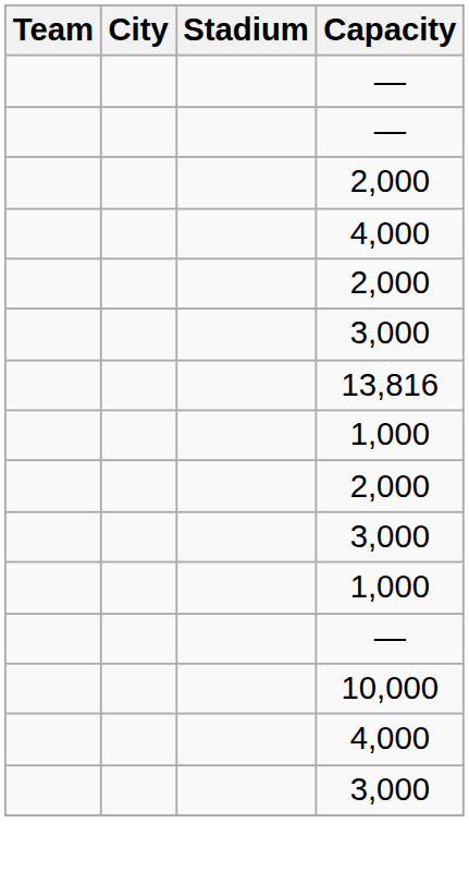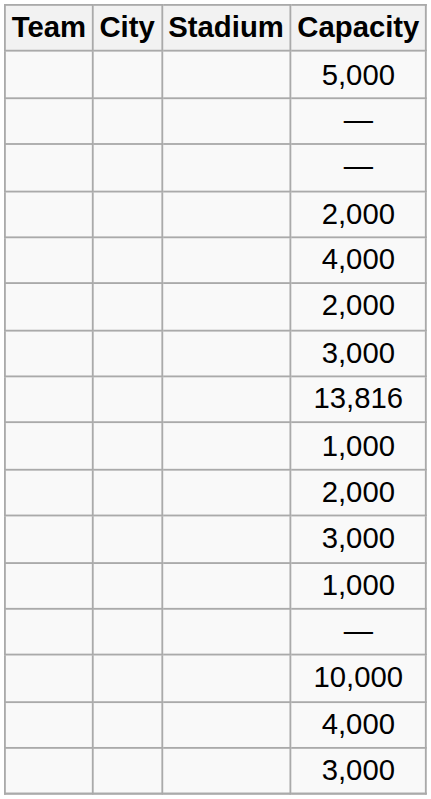 <table class="wikitable sortable">
 <tr>
 <th>Team</th>
 <th>City</th>
 <th>Stadium</th>
 <th>Capacity</th>
+</tr>
+<tr>
+<td></td>
+<td></td>
+<td></td>
+<td style="text-align:center;">5,000</td>
 </tr>
 <tr>
 <td></td>
 <td></td>
 <td></td>
 <td style="text-align:center;">—</td>
 </tr>
 <tr>
 <td></td>
 <td></td>
 <td></td>
 <td style="text-align:center;">—</td>
 </tr>
 <tr>
 <td></td>
 <td></td>
 <td></td>
 <td style="text-align:center;">2,000</td>
 </tr>
 <tr>
 <td></td>
 <td></td>
 <td></td>
 <td style="text-align:center;">4,000</td>
 </tr>
 <tr>
 <td></td>
 <td></td>
 <td></td>
 <td style="text-align:center;">2,000</td>
 </tr>
 <tr>
 <td></td>
 <td></td>
 <td></td>
 <td style="text-align:center;">3,000</td>
 </tr>
 <tr>
 <td></td>
 <td></td>
 <td></td>
 <td style="text-align:center;">13,816</td>
 </tr>
 <tr>
 <td></td>
 <td></td>
 <td></td>
 <td style="text-align:center;">1,000</td>
 </tr>
 <tr>
 <td></td>
 <td></td>
 <td></td>
 <td style="text-align:center;">2,000</td>
 </tr>
 <tr>
 <td></td>
 <td></td>
 <td></td>
 <td style="text-align:center;">3,000</td>
 </tr>
 <tr>
 <td></td>
 <td></td>
 <td></td>
 <td style="text-align:center;">1,000</td>
 </tr>
 <tr>
 <td></td>
 <td></td>
 <td></td>
 <td style="text-align:center;">—</td>
 </tr>
 <tr>
 <td></td>
 <td></td>
 <td></td>
 <td style="text-align:center;">10,000</td>
 </tr>
 <tr>
 <td></td>
 <td></td>
 <td></td>
 <td style="text-align:center;">4,000</td>
 </tr>
 <tr>
 <td></td>
 <td></td>
 <td></td>
 <td style="text-align:center;">3,000</td>
 </tr>
 <tr>
 </tr>
 </table>
